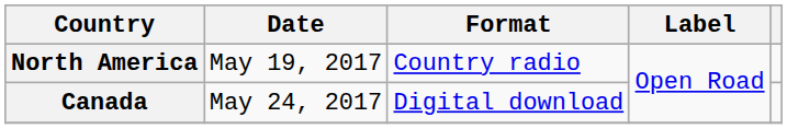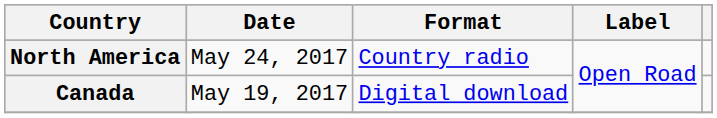 <table class="wikitable sortable plainrowheaders">
 <tr>
 <th>Country</th>
 <th>Date</th>
 <th>Format</th>
 <th>Label</th>
 <th></th>
 </tr>
 <tr>
 <th scope="row">North America</th>
-<td>May 19, 2017</td>
+<td>May 24, 2017</td>
 <td><a href='#'>Country radio</a></td>
 <td rowspan="2"><a href='#'>Open Road</a></td>
 <td></td>
 </tr>
 <tr>
 <th scope="row">Canada</th>
-<td>May 24, 2017</td>
+<td>May 19, 2017</td>
 <td><a href='#'>Digital download</a></td>
 <td></td>
 </tr>
 <tr>
 </tr>
 </table>
